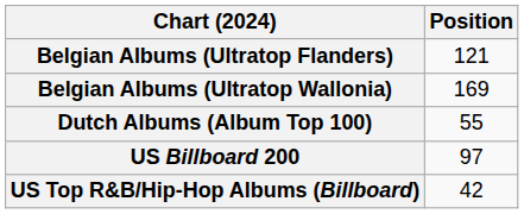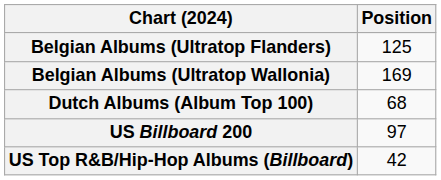 <table class="wikitable sortable plainrowheaders" style="text-align:center">
 <tr>
 <th scope="col">Chart (2024)</th>
 <th scope="col">Position</th>
 </tr>
 <tr>
 <th scope="row">Belgian Albums (Ultratop Flanders)</th>
-<td>121</td>
+<td>125</td>
 </tr>
 <tr>
 <th scope="row">Belgian Albums (Ultratop Wallonia)</th>
 <td>169</td>
 </tr>
 <tr>
 <th scope="row">Dutch Albums (Album Top 100)</th>
-<td>55</td>
+<td>68</td>
 </tr>
 <tr>
 <th scope="row">US <em>Billboard</em> 200</th>
 <td>97</td>
 </tr>
 <tr>
 <th scope="row">US Top R&B/Hip-Hop Albums (<em>Billboard</em>)</th>
 <td>42</td>
 </tr>
 </table>
